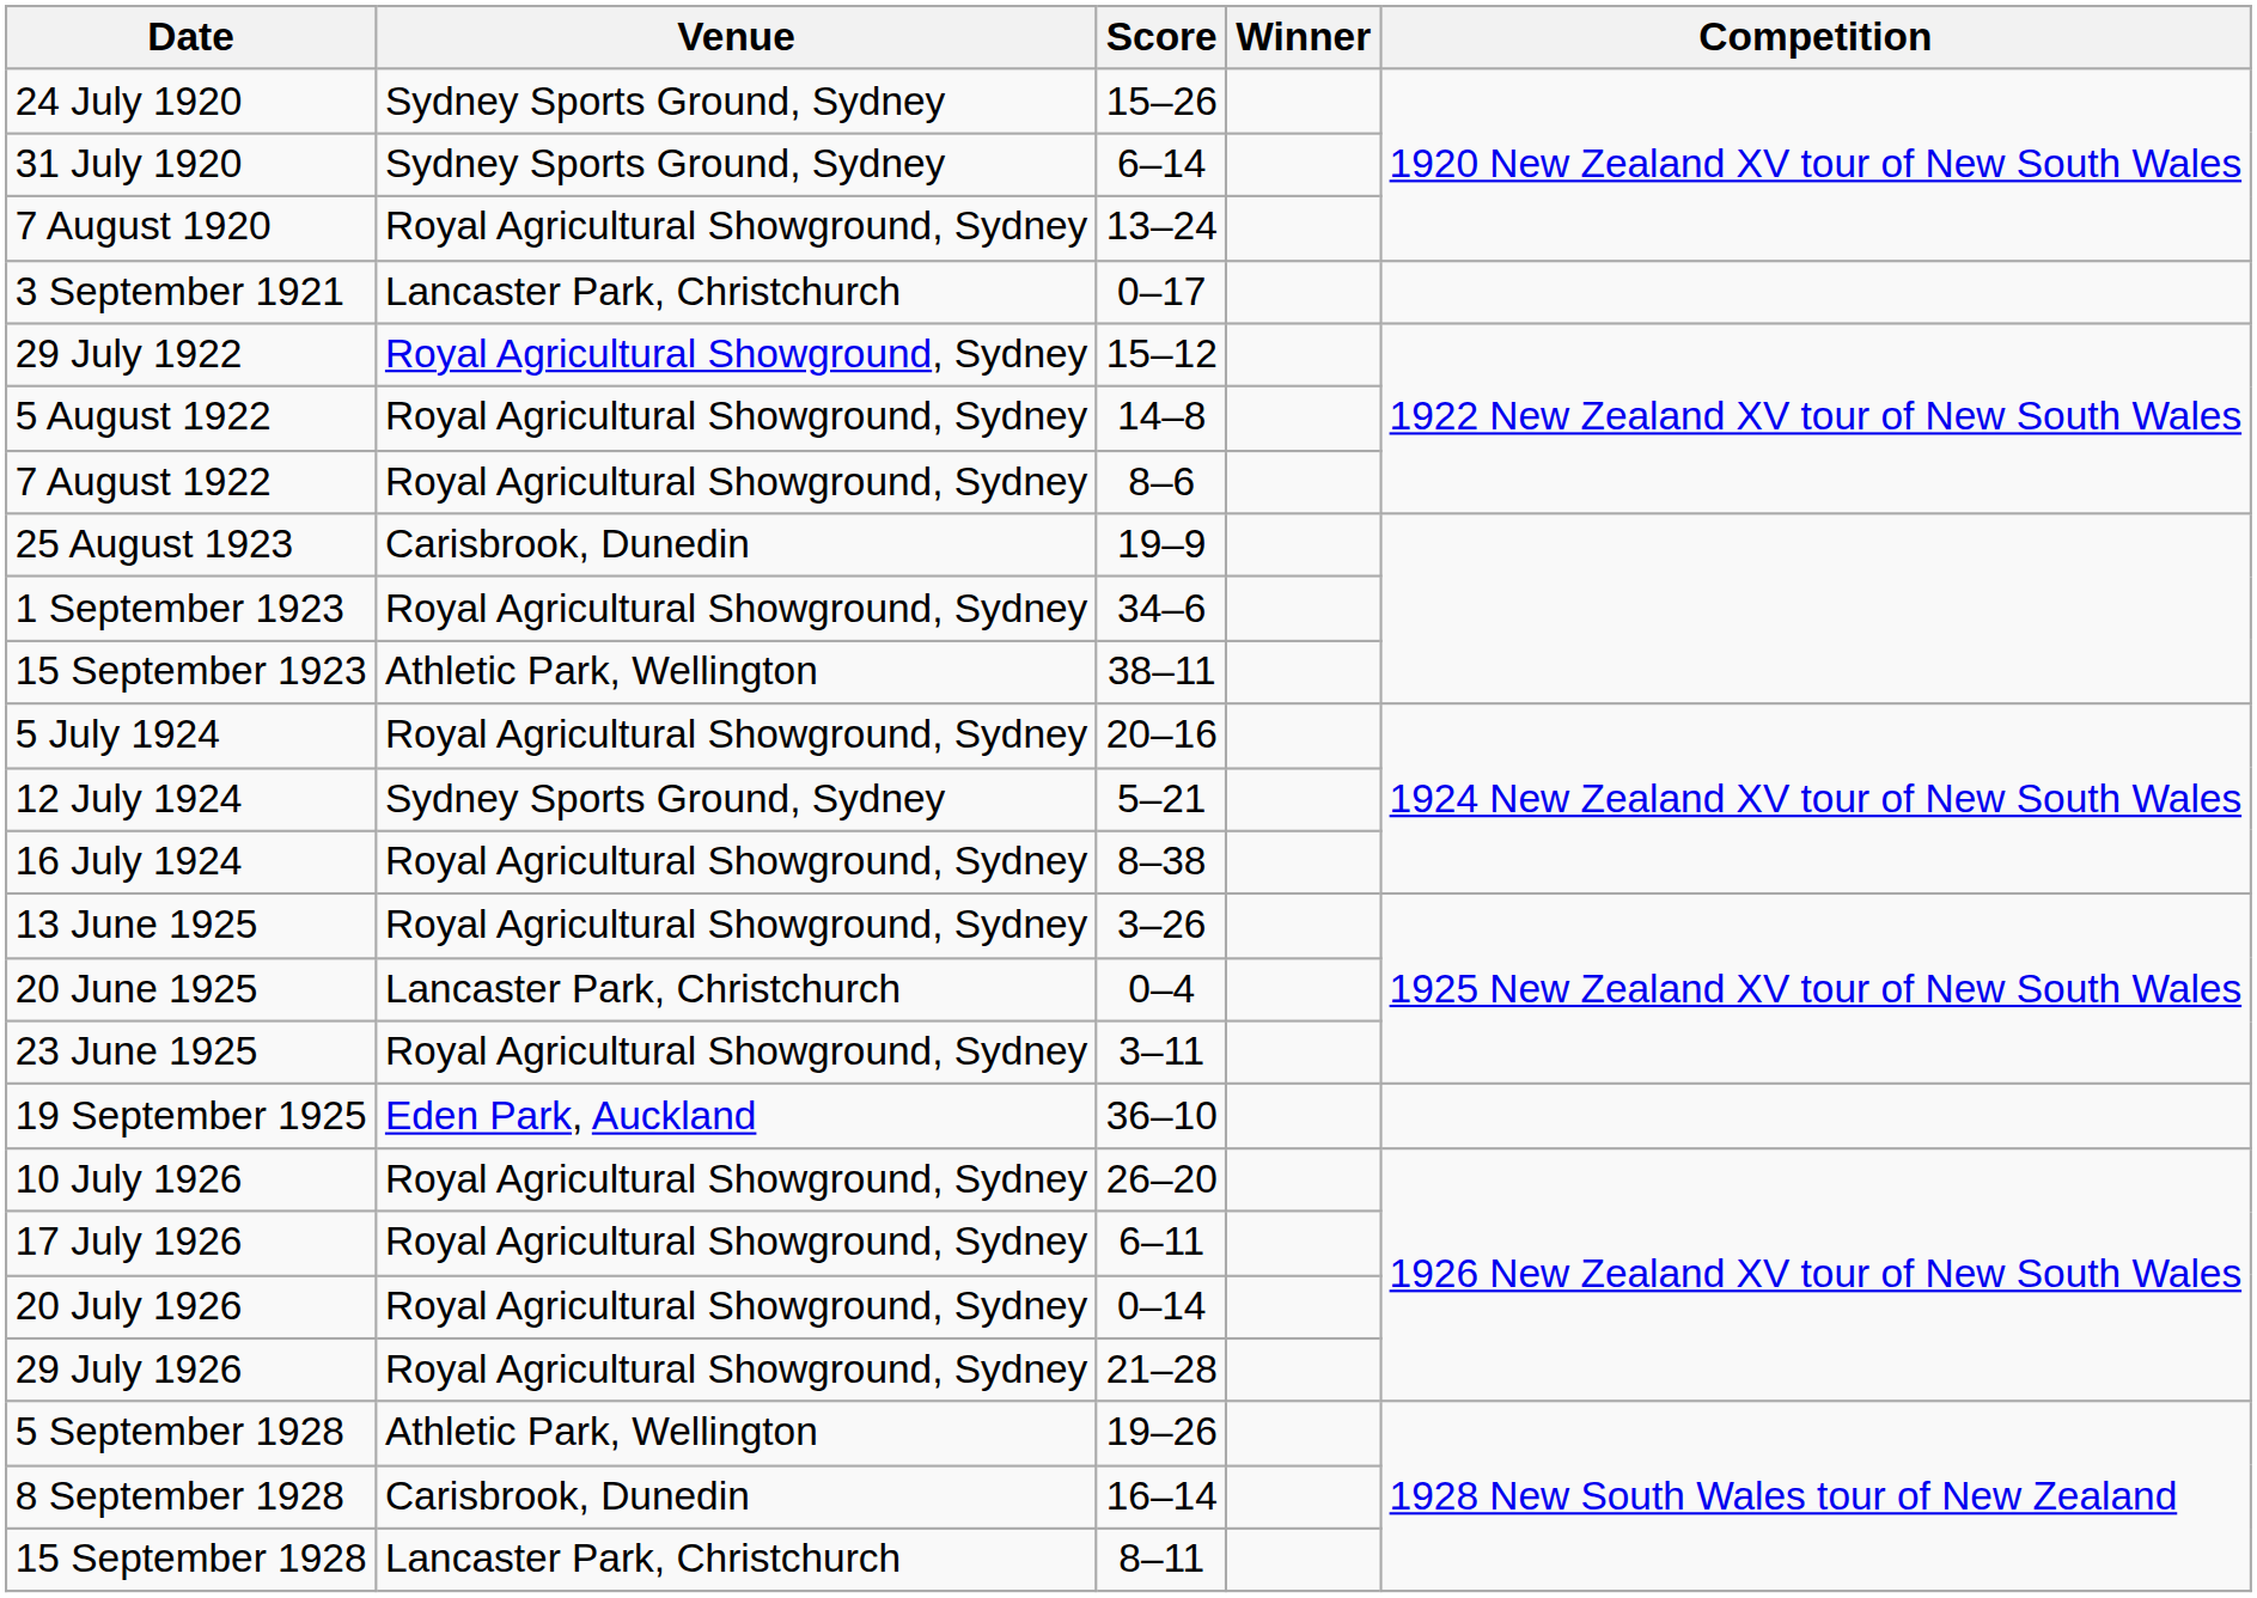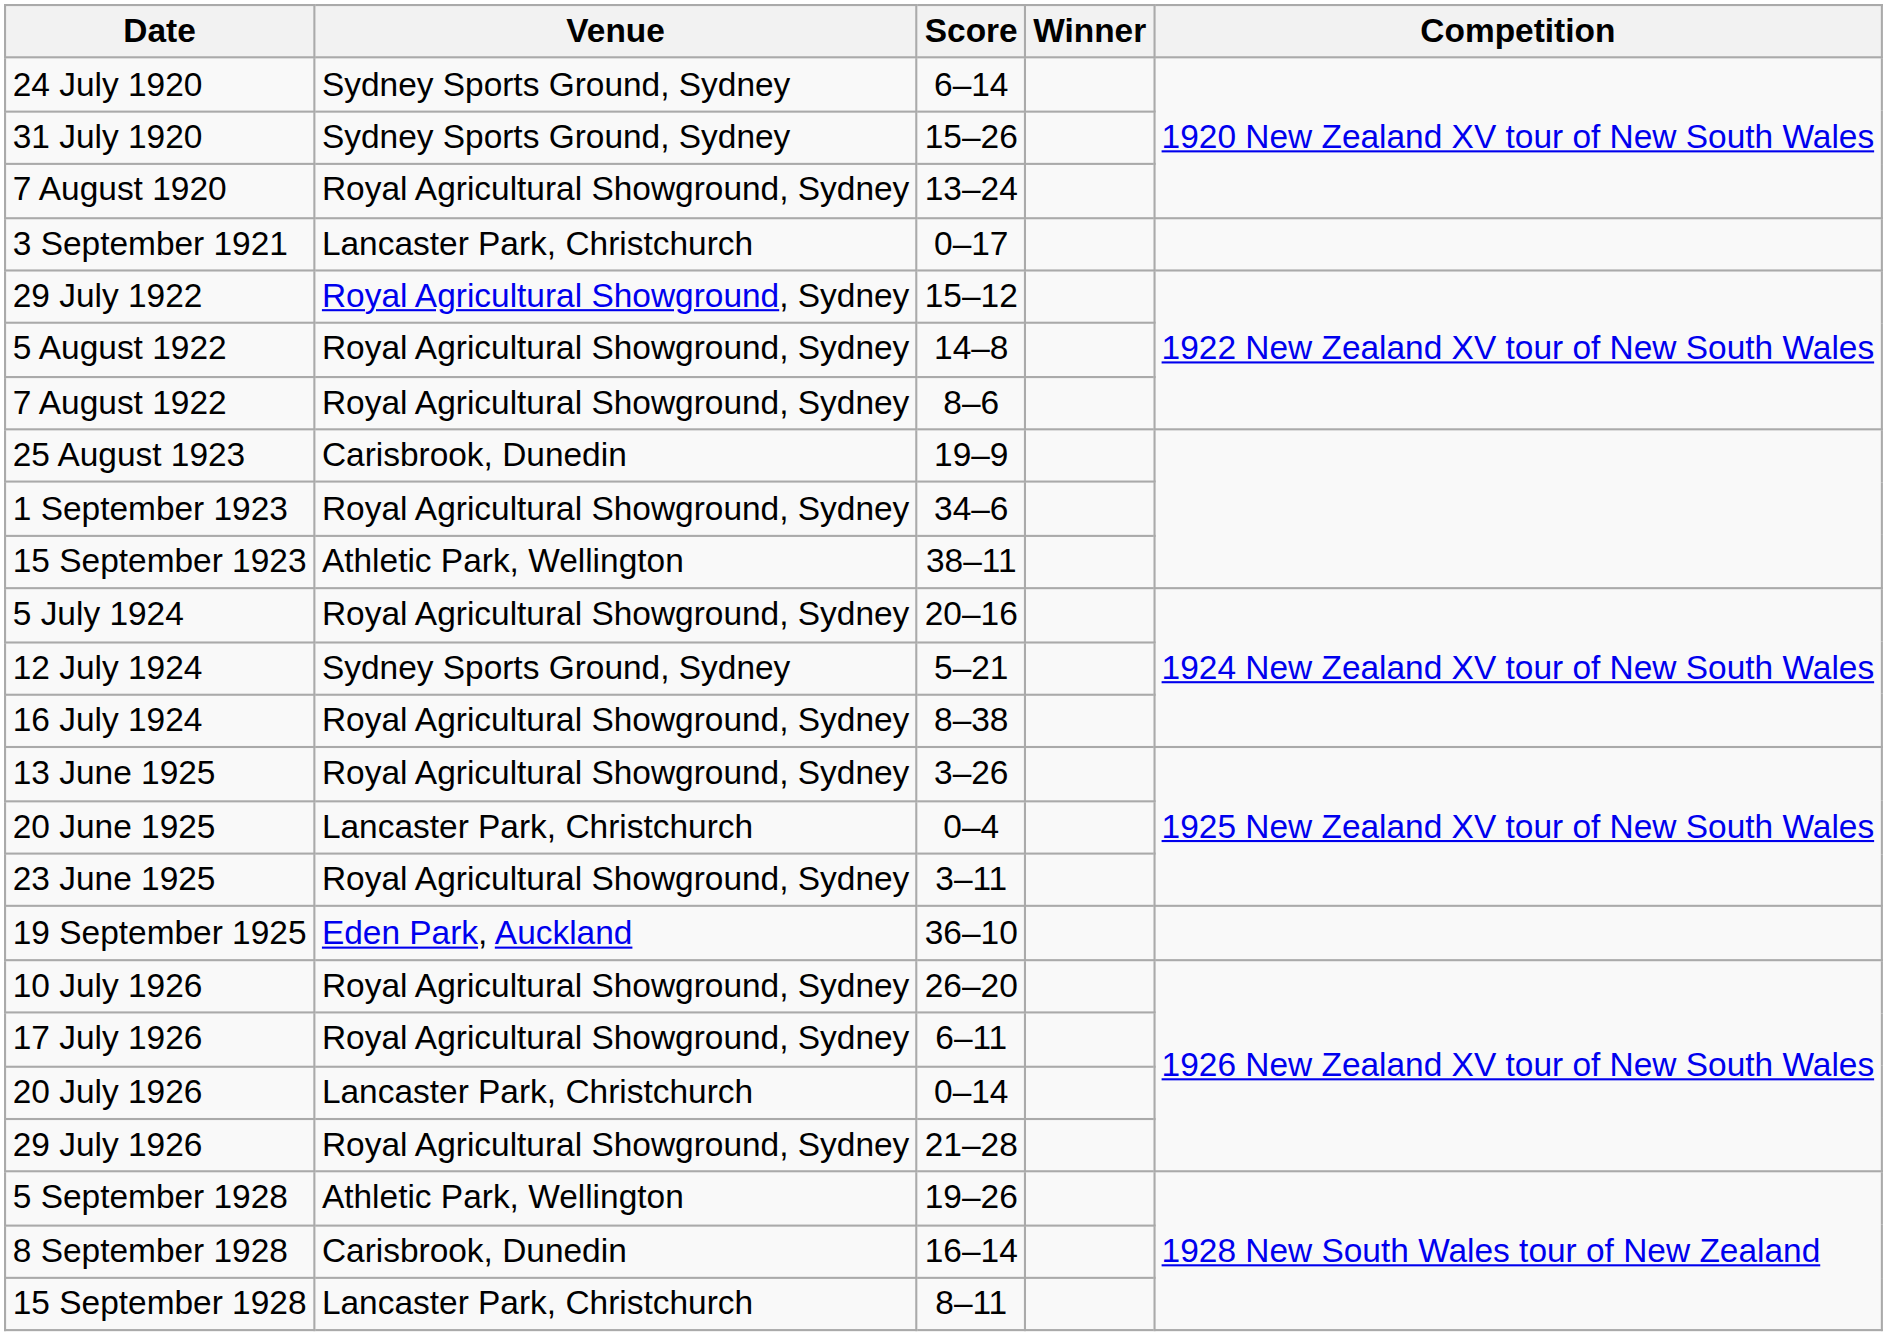 <table class="wikitable">
 <tr>
 <th>Date</th>
 <th>Venue</th>
 <th>Score</th>
 <th>Winner</th>
 <th>Competition</th>
 </tr>
 <tr>
 <td>24 July 1920</td>
 <td>Sydney Sports Ground, Sydney</td>
-<td align="center">15–26</td>
+<td align="center">6–14</td>
 <td></td>
 <td rowspan=3><a href='#'>1920 New Zealand XV tour of New South Wales</a></td>
 </tr>
 <tr>
 <td>31 July 1920</td>
 <td>Sydney Sports Ground, Sydney</td>
-<td align="center">6–14</td>
+<td align="center">15–26</td>
 <td></td>
 </tr>
 <tr>
 <td>7 August 1920</td>
 <td>Royal Agricultural Showground, Sydney</td>
 <td align="center">13–24</td>
 <td></td>
 </tr>
 <tr>
 <td>3 September 1921</td>
 <td>Lancaster Park, Christchurch</td>
 <td align="center">0–17</td>
 <td></td>
 <td></td>
 </tr>
 <tr>
 <td>29 July 1922</td>
 <td><a href='#'>Royal Agricultural Showground</a>, Sydney</td>
 <td align="center">15–12</td>
 <td></td>
 <td rowspan=3><a href='#'>1922 New Zealand XV tour of New South Wales</a></td>
 </tr>
 <tr>
 <td>5 August 1922</td>
 <td>Royal Agricultural Showground, Sydney</td>
 <td align="center">14–8</td>
 <td></td>
 </tr>
 <tr>
 <td>7 August 1922</td>
 <td>Royal Agricultural Showground, Sydney</td>
 <td align="center">8–6</td>
 <td></td>
 </tr>
 <tr>
 <td>25 August 1923</td>
 <td>Carisbrook, Dunedin</td>
 <td align="center">19–9</td>
 <td></td>
 <td rowspan=3></td>
 </tr>
 <tr>
 <td>1 September 1923</td>
 <td>Royal Agricultural Showground, Sydney</td>
 <td align="center">34–6</td>
 <td></td>
 </tr>
 <tr>
 <td>15 September 1923</td>
 <td>Athletic Park, Wellington</td>
 <td align="center">38–11</td>
 <td></td>
 </tr>
 <tr>
 <td>5 July 1924</td>
 <td>Royal Agricultural Showground, Sydney</td>
 <td align="center">20–16</td>
 <td></td>
 <td rowspan=3><a href='#'>1924 New Zealand XV tour of New South Wales</a></td>
 </tr>
 <tr>
 <td>12 July 1924</td>
 <td>Sydney Sports Ground, Sydney</td>
 <td align="center">5–21</td>
 <td></td>
 </tr>
 <tr>
 <td>16 July 1924</td>
 <td>Royal Agricultural Showground, Sydney</td>
 <td align="center">8–38</td>
 <td></td>
 </tr>
 <tr>
 <td>13 June 1925</td>
 <td>Royal Agricultural Showground, Sydney</td>
 <td align="center">3–26</td>
 <td></td>
 <td rowspan=3><a href='#'>1925 New Zealand XV tour of New South Wales</a></td>
 </tr>
 <tr>
 <td>20 June 1925</td>
 <td>Lancaster Park, Christchurch</td>
 <td align="center">0–4</td>
 <td></td>
 </tr>
 <tr>
 <td>23 June 1925</td>
 <td>Royal Agricultural Showground, Sydney</td>
 <td align="center">3–11</td>
 <td></td>
 </tr>
 <tr>
 <td>19 September 1925</td>
 <td><a href='#'>Eden Park</a>, <a href='#'>Auckland</a></td>
 <td align="center">36–10</td>
 <td></td>
 <td></td>
 </tr>
 <tr>
 <td>10 July 1926</td>
 <td>Royal Agricultural Showground, Sydney</td>
 <td align="center">26–20</td>
 <td></td>
 <td rowspan=4><a href='#'>1926 New Zealand XV tour of New South Wales</a></td>
 </tr>
 <tr>
 <td>17 July 1926</td>
 <td>Royal Agricultural Showground, Sydney</td>
 <td align="center">6–11</td>
 <td></td>
 </tr>
 <tr>
 <td>20 July 1926</td>
-<td>Royal Agricultural Showground, Sydney</td>
+<td>Lancaster Park, Christchurch</td>
 <td align="center">0–14</td>
 <td></td>
 </tr>
 <tr>
 <td>29 July 1926</td>
 <td>Royal Agricultural Showground, Sydney</td>
 <td align="center">21–28</td>
 <td></td>
 </tr>
 <tr>
 <td>5 September 1928</td>
 <td>Athletic Park, Wellington</td>
 <td align="center">19–26</td>
 <td></td>
 <td rowspan=3><a href='#'>1928 New South Wales tour of New Zealand</a></td>
 </tr>
 <tr>
 <td>8 September 1928</td>
 <td>Carisbrook, Dunedin</td>
 <td align="center">16–14</td>
 <td></td>
 </tr>
 <tr>
 <td>15 September 1928</td>
 <td>Lancaster Park, Christchurch</td>
 <td align="center">8–11</td>
 <td></td>
 </tr>
 </table>
